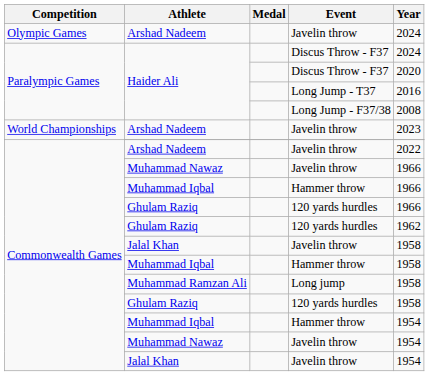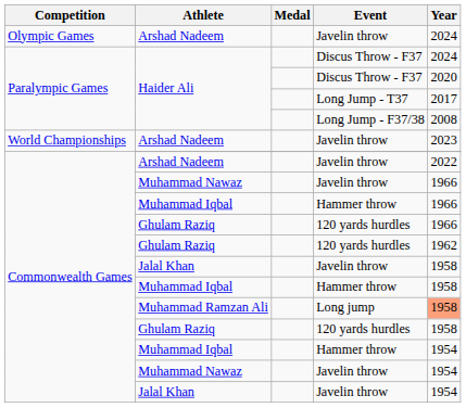 <table class="wikitable sortable">
 <tr>
 <th>Competition</th>
 <th>Athlete</th>
 <th>Medal</th>
 <th>Event</th>
 <th>Year</th>
 </tr>
 <tr>
 <td><a href='#'>Olympic Games</a></td>
 <td><a href='#'>Arshad Nadeem</a></td>
 <td></td>
 <td>Javelin throw</td>
 <td>2024</td>
 </tr>
 <tr>
 <td rowspan=4><a href='#'>Paralympic Games</a> </td>
 <td rowspan=4><a href='#'>Haider Ali</a></td>
 <td></td>
 <td>Discus Throw - F37</td>
 <td>2024</td>
 </tr>
 <tr>
 <td></td>
 <td>Discus Throw - F37</td>
 <td>2020</td>
 </tr>
 <tr>
 <td></td>
 <td>Long Jump - T37</td>
-<td>2016</td>
+<td>2017</td>
 </tr>
 <tr>
 <td></td>
 <td>Long Jump - F37/38</td>
 <td>2008</td>
 </tr>
 <tr>
 <td><a href='#'>World Championships</a></td>
 <td><a href='#'>Arshad Nadeem</a></td>
 <td></td>
 <td>Javelin throw</td>
 <td>2023</td>
 </tr>
 <tr>
 <td rowspan=13><a href='#'>Commonwealth Games</a> </td>
 </tr>
 <tr>
 <td><a href='#'>Arshad Nadeem</a></td>
 <td></td>
 <td>Javelin throw</td>
 <td>2022</td>
 </tr>
 <tr>
 <td><a href='#'>Muhammad Nawaz</a></td>
 <td></td>
 <td>Javelin throw</td>
 <td>1966</td>
 </tr>
 <tr>
 <td><a href='#'>Muhammad Iqbal</a></td>
 <td></td>
 <td>Hammer throw</td>
 <td>1966</td>
 </tr>
 <tr>
 <td><a href='#'>Ghulam Raziq</a></td>
 <td></td>
 <td>120 yards hurdles</td>
 <td>1966</td>
 </tr>
 <tr>
 <td><a href='#'>Ghulam Raziq</a></td>
 <td></td>
 <td>120 yards hurdles</td>
 <td>1962</td>
 </tr>
 <tr>
 <td><a href='#'>Jalal Khan</a></td>
 <td></td>
 <td>Javelin throw</td>
 <td>1958</td>
 </tr>
 <tr>
 <td><a href='#'>Muhammad Iqbal</a></td>
 <td></td>
 <td>Hammer throw</td>
 <td>1958</td>
 </tr>
 <tr>
 <td><a href='#'>Muhammad Ramzan Ali</a></td>
 <td></td>
 <td>Long jump</td>
-<td>1958</td>
+<td style="background: lightsalmon;">1958</td>
 </tr>
 <tr>
 <td><a href='#'>Ghulam Raziq</a></td>
 <td></td>
 <td>120 yards hurdles</td>
 <td>1958</td>
 </tr>
 <tr>
 <td><a href='#'>Muhammad Iqbal</a></td>
 <td></td>
 <td>Hammer throw</td>
 <td>1954</td>
 </tr>
 <tr>
 <td><a href='#'>Muhammad Nawaz</a></td>
 <td></td>
 <td>Javelin throw</td>
 <td>1954</td>
 </tr>
 <tr>
 <td><a href='#'>Jalal Khan</a></td>
 <td></td>
 <td>Javelin throw</td>
 <td>1954</td>
 </tr>
 </table>
